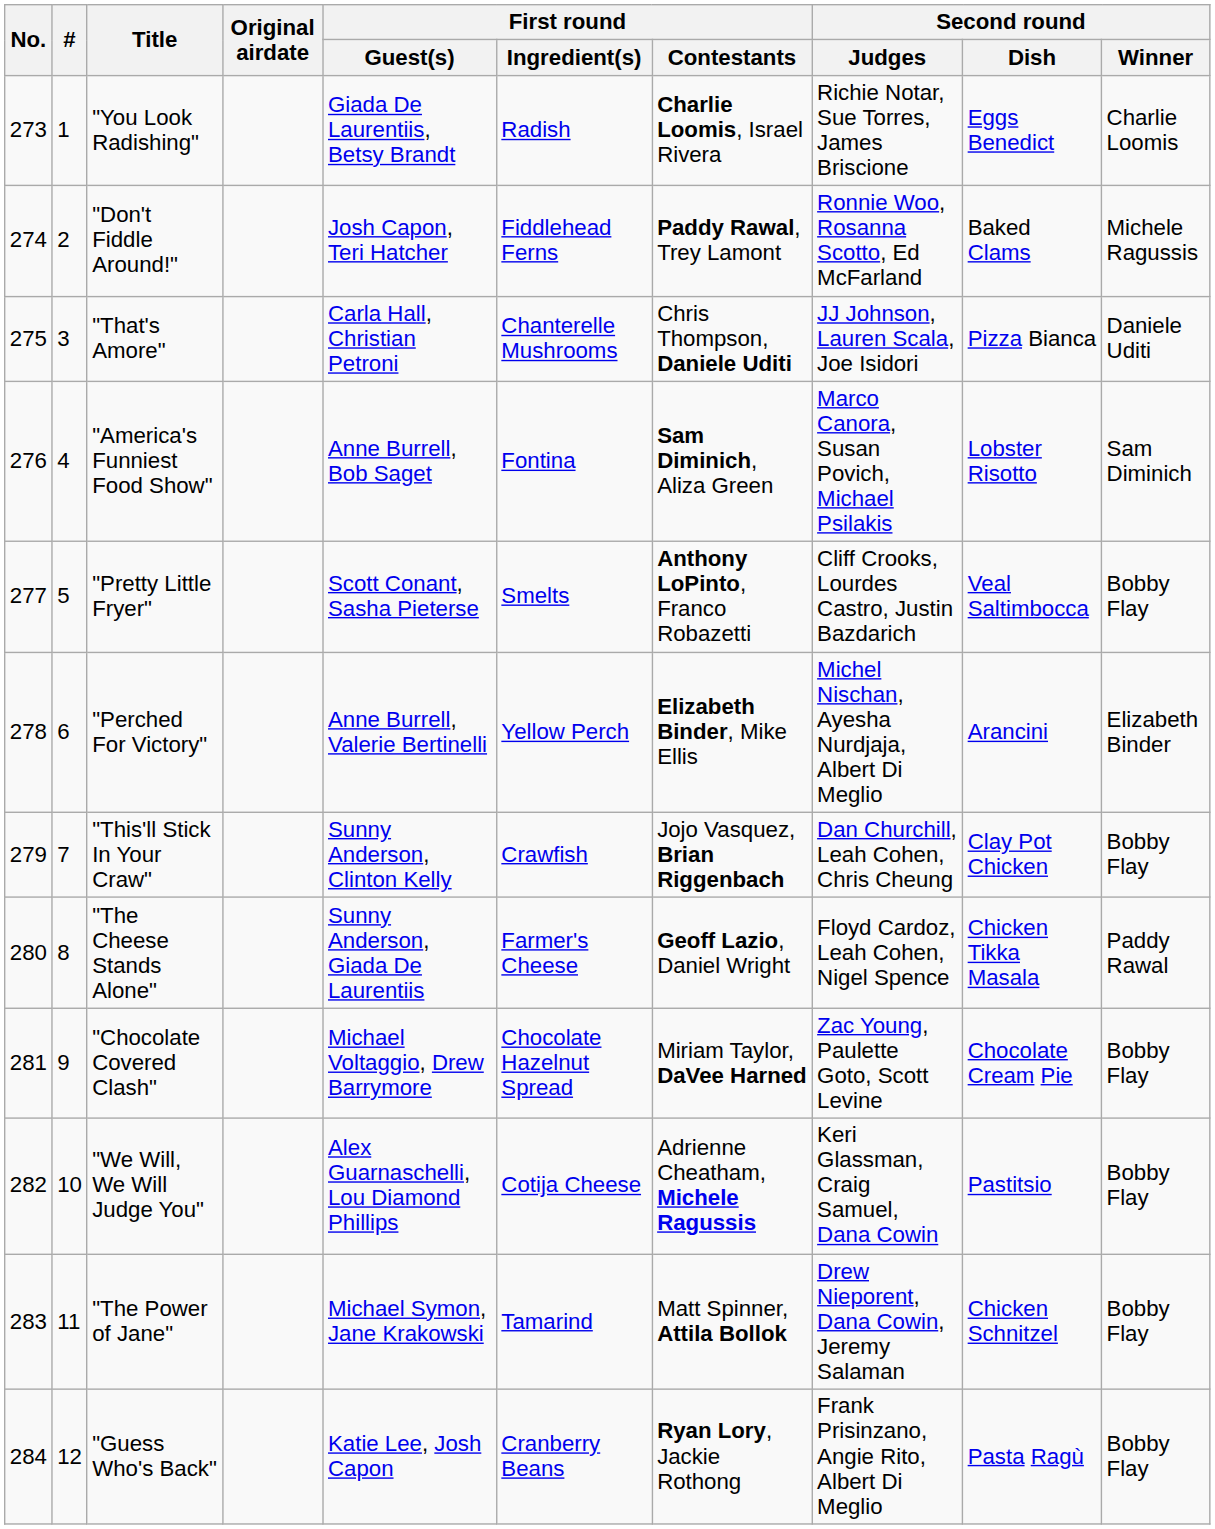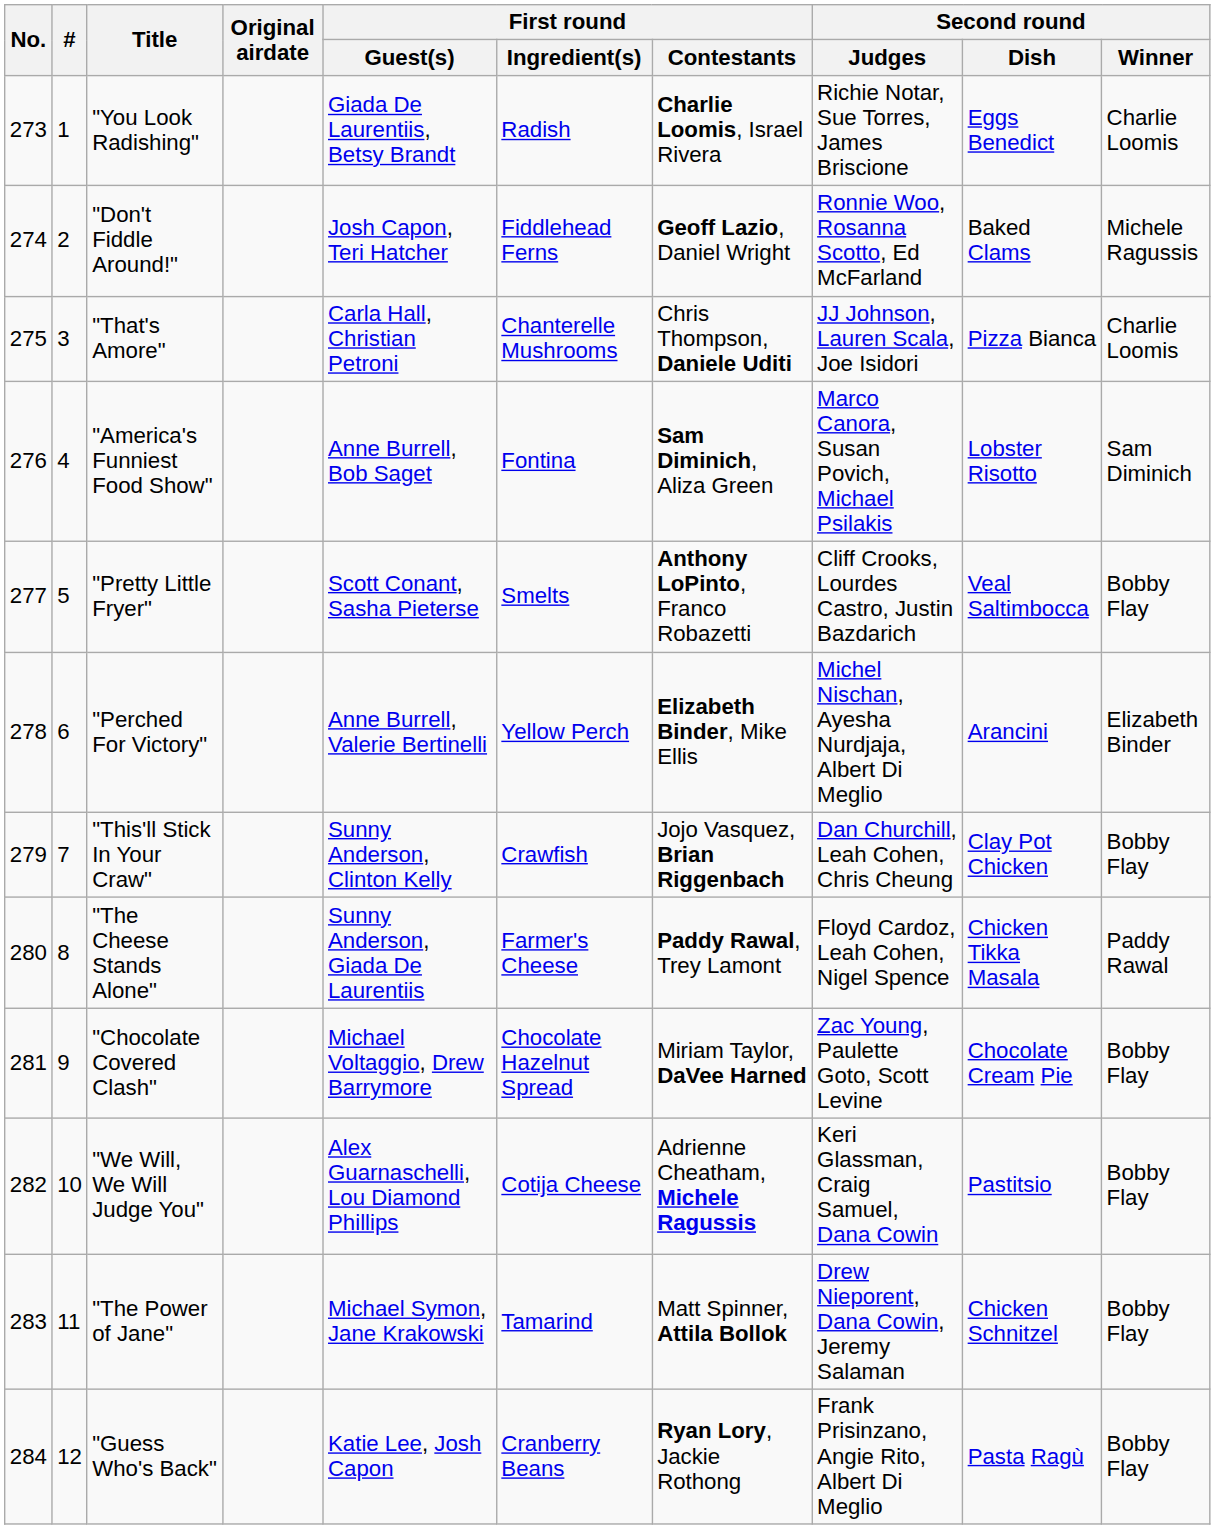 <table class="wikitable">
 <tr>
 <th rowspan="2">No.</th>
 <th rowspan="2">#</th>
 <th rowspan="2">Title</th>
 <th rowspan="2">Original airdate</th>
 <th colspan="3">First round</th>
 <th colspan="3">Second round</th>
 </tr>
 <tr>
 <th>Guest(s)</th>
 <th>Ingredient(s)</th>
 <th>Contestants</th>
 <th>Judges</th>
 <th>Dish</th>
 <th>Winner</th>
 </tr>
 <tr>
 <td>273</td>
 <td>1</td>
 <td>"You Look Radishing"</td>
 <td></td>
 <td><a href='#'>Giada De Laurentiis</a>, <a href='#'>Betsy Brandt</a></td>
 <td><a href='#'>Radish</a></td>
 <td><strong>Charlie Loomis</strong>, Israel Rivera</td>
 <td>Richie Notar, Sue Torres, James Briscione</td>
 <td><a href='#'>Eggs Benedict</a></td>
 <td>Charlie Loomis</td>
 </tr>
 <tr>
 <td>274</td>
 <td>2</td>
 <td>"Don't Fiddle Around!"</td>
 <td></td>
 <td><a href='#'>Josh Capon</a>, <a href='#'>Teri Hatcher</a></td>
 <td><a href='#'>Fiddlehead Ferns</a></td>
-<td><strong>Paddy Rawal</strong>, Trey Lamont</td>
+<td><strong>Geoff Lazio</strong>, Daniel Wright</td>
 <td><a href='#'>Ronnie Woo</a>, <a href='#'>Rosanna Scotto</a>, Ed McFarland</td>
 <td>Baked <a href='#'>Clams</a></td>
 <td>Michele Ragussis</td>
 </tr>
 <tr>
 <td>275</td>
 <td>3</td>
 <td>"That's Amore"</td>
 <td></td>
 <td><a href='#'>Carla Hall</a>, <a href='#'>Christian Petroni</a></td>
 <td><a href='#'>Chanterelle</a> <a href='#'>Mushrooms</a></td>
 <td>Chris Thompson, <strong>Daniele Uditi</strong></td>
 <td><a href='#'>JJ Johnson</a>, <a href='#'>Lauren Scala</a>, Joe Isidori</td>
 <td><a href='#'>Pizza</a> Bianca</td>
-<td>Daniele Uditi</td>
+<td>Charlie Loomis</td>
 </tr>
 <tr>
 <td>276</td>
 <td>4</td>
 <td>"America's Funniest Food Show"</td>
 <td></td>
 <td><a href='#'>Anne Burrell</a>, <a href='#'>Bob Saget</a></td>
 <td><a href='#'>Fontina</a></td>
 <td><strong>Sam Diminich</strong>, Aliza Green</td>
 <td><a href='#'>Marco Canora</a>, Susan Povich, <a href='#'>Michael Psilakis</a></td>
 <td><a href='#'>Lobster</a> <a href='#'>Risotto</a></td>
 <td>Sam Diminich</td>
 </tr>
 <tr>
 <td>277</td>
 <td>5</td>
 <td>"Pretty Little Fryer"</td>
 <td></td>
 <td><a href='#'>Scott Conant</a>, <a href='#'>Sasha Pieterse</a></td>
 <td><a href='#'>Smelts</a></td>
 <td><strong>Anthony LoPinto</strong>, Franco Robazetti</td>
 <td>Cliff Crooks, Lourdes Castro, Justin Bazdarich</td>
 <td><a href='#'>Veal</a> <a href='#'>Saltimbocca</a></td>
 <td>Bobby Flay</td>
 </tr>
 <tr>
 <td>278</td>
 <td>6</td>
 <td>"Perched For Victory"</td>
 <td></td>
 <td><a href='#'>Anne Burrell</a>, <a href='#'>Valerie Bertinelli</a></td>
 <td><a href='#'>Yellow Perch</a></td>
 <td><strong>Elizabeth Binder</strong>, Mike Ellis</td>
 <td><a href='#'>Michel Nischan</a>, Ayesha Nurdjaja, Albert Di Meglio</td>
 <td><a href='#'>Arancini</a></td>
 <td>Elizabeth Binder</td>
 </tr>
 <tr>
 <td>279</td>
 <td>7</td>
 <td>"This'll Stick In Your Craw"</td>
 <td></td>
 <td><a href='#'>Sunny Anderson</a>, <a href='#'>Clinton Kelly</a></td>
 <td><a href='#'>Crawfish</a></td>
 <td>Jojo Vasquez, <strong>Brian Riggenbach</strong></td>
 <td><a href='#'>Dan Churchill</a>, Leah Cohen, Chris Cheung</td>
 <td><a href='#'>Clay Pot Chicken</a></td>
 <td>Bobby Flay</td>
 </tr>
 <tr>
 <td>280</td>
 <td>8</td>
 <td>"The Cheese Stands Alone"</td>
 <td></td>
 <td><a href='#'>Sunny Anderson</a>, <a href='#'>Giada De Laurentiis</a></td>
 <td><a href='#'>Farmer's Cheese</a></td>
-<td><strong>Geoff Lazio</strong>, Daniel Wright</td>
+<td><strong>Paddy Rawal</strong>, Trey Lamont</td>
 <td>Floyd Cardoz, Leah Cohen, Nigel Spence</td>
 <td><a href='#'>Chicken Tikka Masala</a></td>
 <td>Paddy Rawal</td>
 </tr>
 <tr>
 <td>281</td>
 <td>9</td>
 <td>"Chocolate Covered Clash"</td>
 <td></td>
 <td><a href='#'>Michael Voltaggio</a>, <a href='#'>Drew Barrymore</a></td>
 <td><a href='#'>Chocolate</a> <a href='#'>Hazelnut</a> <a href='#'>Spread</a></td>
 <td>Miriam Taylor, <strong>DaVee Harned</strong></td>
 <td><a href='#'>Zac Young</a>, Paulette Goto, Scott Levine</td>
 <td><a href='#'>Chocolate</a> <a href='#'>Cream</a> <a href='#'>Pie</a></td>
 <td>Bobby Flay</td>
 </tr>
 <tr>
 <td>282</td>
 <td>10</td>
 <td>"We Will, We Will Judge You"</td>
 <td></td>
 <td><a href='#'>Alex Guarnaschelli</a>, <a href='#'>Lou Diamond Phillips</a></td>
 <td><a href='#'>Cotija Cheese</a></td>
 <td>Adrienne Cheatham, <strong><a href='#'>Michele Ragussis</a></strong></td>
 <td>Keri Glassman, Craig Samuel, <a href='#'>Dana Cowin</a></td>
 <td><a href='#'>Pastitsio</a></td>
 <td>Bobby Flay</td>
 </tr>
 <tr>
 <td>283</td>
 <td>11</td>
 <td>"The Power of Jane"</td>
 <td></td>
 <td><a href='#'>Michael Symon</a>, <a href='#'>Jane Krakowski</a></td>
 <td><a href='#'>Tamarind</a></td>
 <td>Matt Spinner, <strong>Attila Bollok</strong></td>
 <td><a href='#'>Drew Nieporent</a>, <a href='#'>Dana Cowin</a>, Jeremy Salaman</td>
 <td><a href='#'>Chicken</a> <a href='#'>Schnitzel</a></td>
 <td>Bobby Flay</td>
 </tr>
 <tr>
 <td>284</td>
 <td>12</td>
 <td>"Guess Who's Back"</td>
 <td></td>
 <td><a href='#'>Katie Lee</a>, <a href='#'>Josh Capon</a></td>
 <td><a href='#'>Cranberry Beans</a></td>
 <td><strong>Ryan Lory</strong>, Jackie Rothong</td>
 <td>Frank Prisinzano, Angie Rito, Albert Di Meglio</td>
 <td><a href='#'>Pasta</a> <a href='#'>Ragù</a></td>
 <td>Bobby Flay</td>
 </tr>
 </table>
